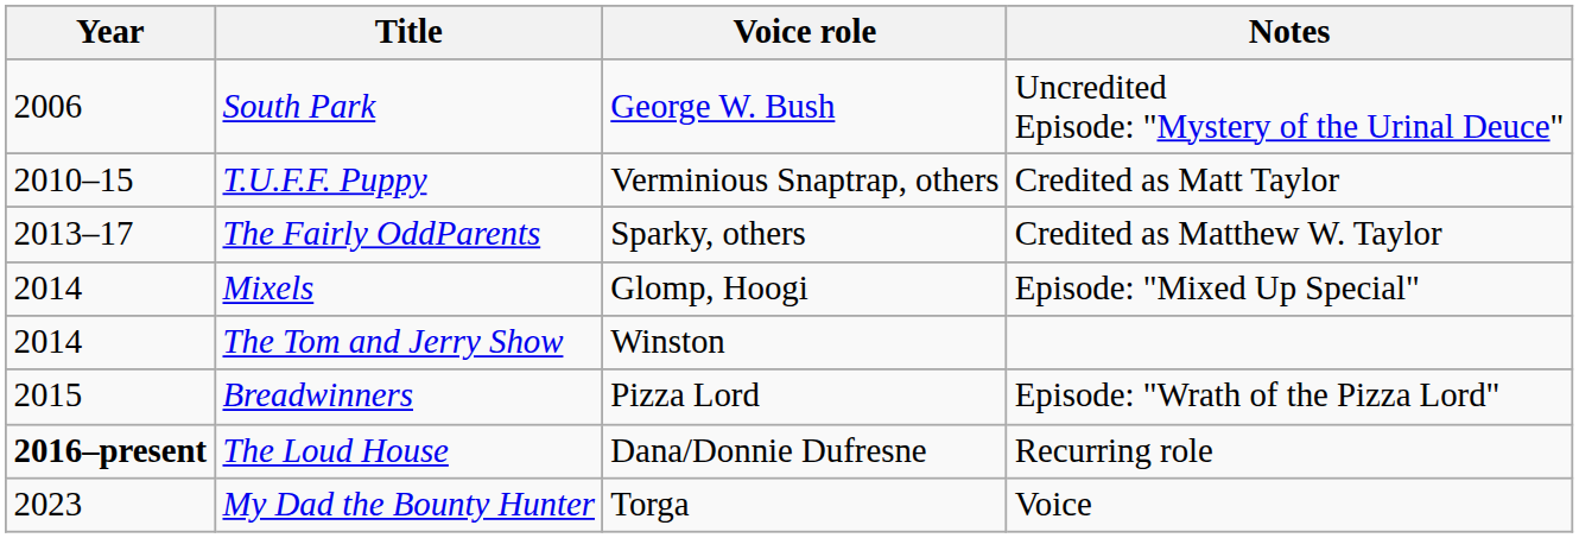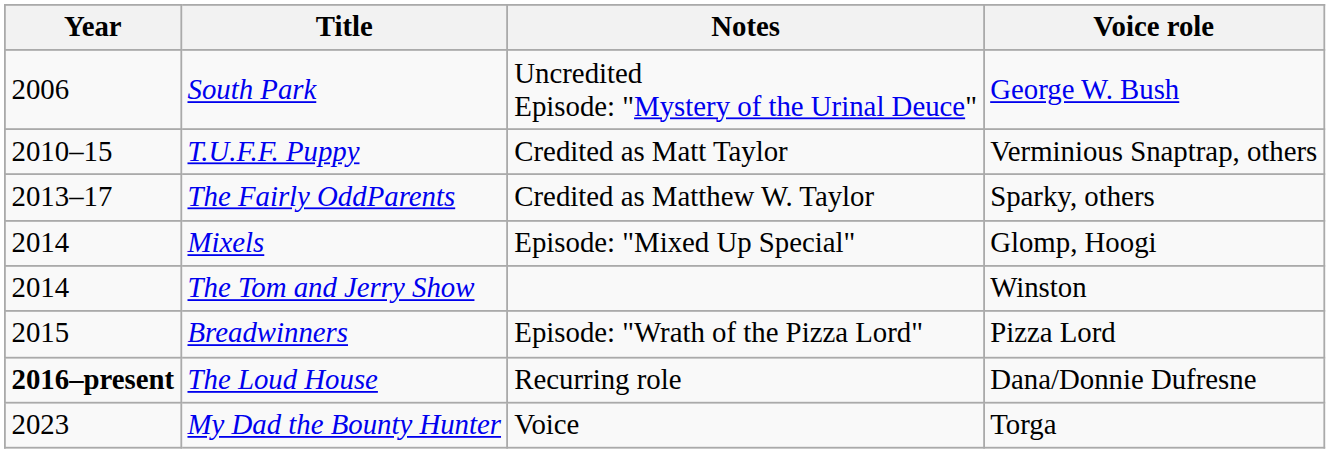 <table class="wikitable">
 <tr>
 <th>Year</th>
 <th>Title</th>
+<th>Notes</th>
 <th>Voice role</th>
-<th>Notes</th>
 </tr>
 <tr>
 <td>2006</td>
 <td><em><a href='#'>South Park</a></em></td>
+<td>Uncredited<br>Episode: "<a href='#'>Mystery of the Urinal Deuce</a>"</td>
 <td><a href='#'>George W. Bush</a></td>
-<td>Uncredited<br>Episode: "<a href='#'>Mystery of the Urinal Deuce</a>"</td>
 </tr>
 <tr>
 <td>2010–15</td>
 <td><em><a href='#'>T.U.F.F. Puppy</a></em></td>
+<td>Credited as Matt Taylor</td>
 <td>Verminious Snaptrap, others</td>
-<td>Credited as Matt Taylor</td>
 </tr>
 <tr>
 <td>2013–17</td>
 <td><em><a href='#'>The Fairly OddParents</a></em></td>
+<td>Credited as Matthew W. Taylor</td>
 <td>Sparky, others</td>
-<td>Credited as Matthew W. Taylor</td>
 </tr>
 <tr>
 <td>2014</td>
 <td><em><a href='#'>Mixels</a></em></td>
+<td>Episode: "Mixed Up Special"</td>
 <td>Glomp, Hoogi</td>
-<td>Episode: "Mixed Up Special"</td>
 </tr>
 <tr>
 <td>2014</td>
 <td><em><a href='#'>The Tom and Jerry Show</a></em></td>
+<td></td>
 <td>Winston</td>
-<td></td>
 </tr>
 <tr>
 <td>2015</td>
 <td><em><a href='#'>Breadwinners</a></em></td>
+<td>Episode: "Wrath of the Pizza Lord"</td>
 <td>Pizza Lord</td>
-<td>Episode: "Wrath of the Pizza Lord"</td>
 </tr>
 <tr>
 <td><strong>2016–present</strong></td>
 <td><em><a href='#'>The Loud House</a></em></td>
+<td>Recurring role</td>
 <td>Dana/Donnie Dufresne</td>
-<td>Recurring role</td>
 </tr>
 <tr>
 <td>2023</td>
 <td><em><a href='#'>My Dad the Bounty Hunter</a></em></td>
+<td>Voice</td>
 <td>Torga</td>
-<td>Voice</td>
 </tr>
 </table>
